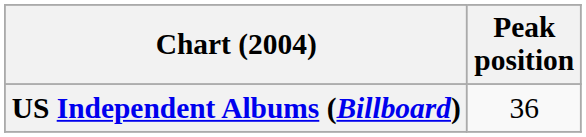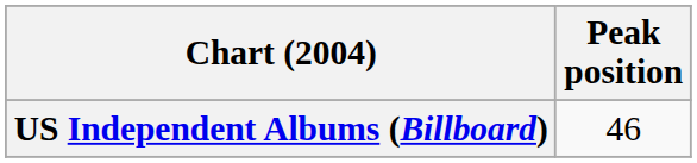 <table class="wikitable plainrowheaders" style="text-align:center">
 <tr>
 <th>Chart (2004)</th>
 <th>Peak<br>position</th>
 </tr>
 <tr>
 <th scope="row">US <a href='#'>Independent Albums</a> (<em><a href='#'>Billboard</a></em>)</th>
-<td>36</td>
+<td>46</td>
 </tr>
 </table>
